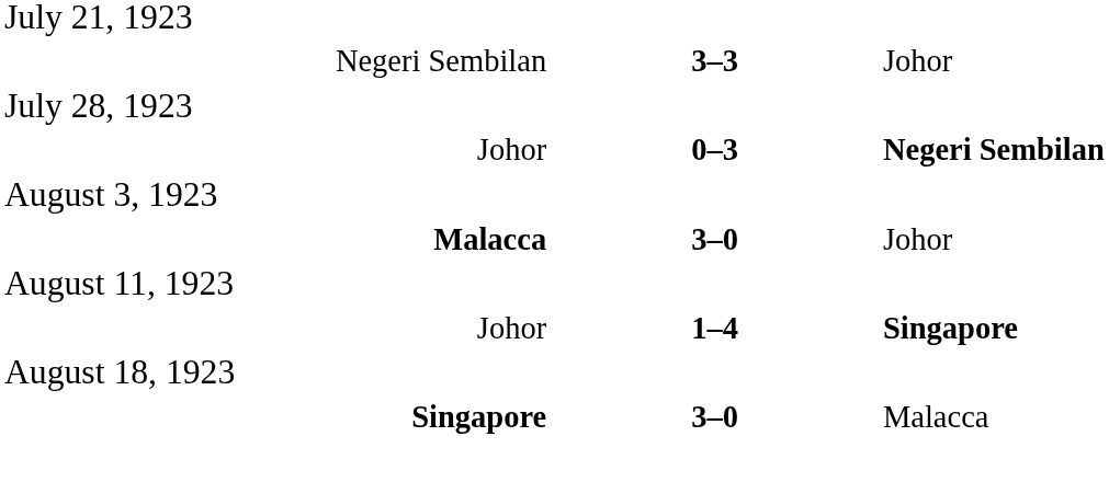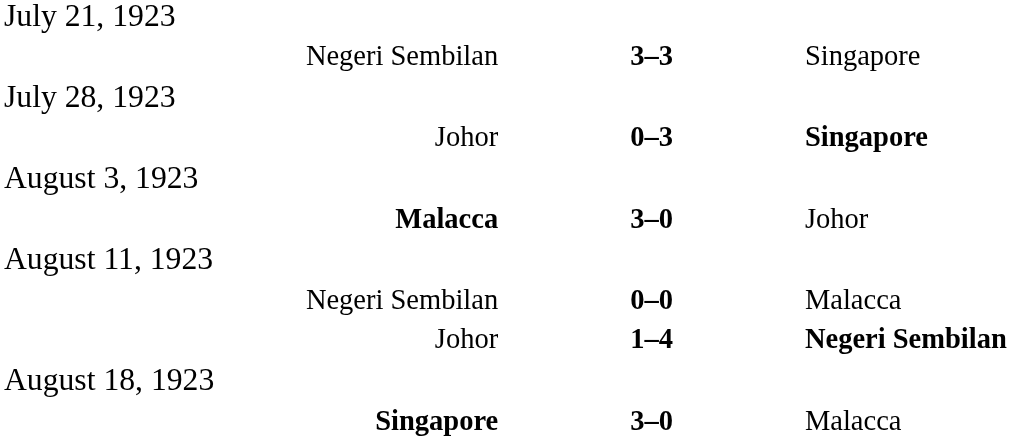 <table width=100% cellspacing=1>
 <tr>
 <th width=20%></th>
 <th width=12%></th>
 <th width=20%></th>
 <th></th>
 </tr>
 <tr>
 <td>July 21, 1923</td>
 </tr>
 <tr style=font-size:90%>
 <td align=right>Negeri Sembilan</td>
 <td align=center><strong>3–3</strong></td>
-<td>Johor</td>
+<td>Singapore</td>
 <td></td>
 <td></td>
 </tr>
 <tr>
 <td>July 28, 1923</td>
 </tr>
 <tr style=font-size:90%>
 <td align=right>Johor</td>
 <td align=center><strong>0–3</strong></td>
-<td><strong>Negeri Sembilan</strong></td>
+<td><strong>Singapore</strong></td>
 <td></td>
 <td></td>
 </tr>
 <tr>
 <td>August 3, 1923</td>
 </tr>
 <tr style=font-size:90%>
 <td align=right><strong>Malacca</strong></td>
 <td align=center><strong>3–0</strong></td>
 <td>Johor</td>
 <td></td>
 <td></td>
 </tr>
 <tr>
 <td>August 11, 1923</td>
 </tr>
 <tr style=font-size:90%>
+<td align=right>Negeri Sembilan</td>
+<td align=center><strong>0–0</strong></td>
+<td>Malacca</td>
+<td></td>
+<td></td>
+</tr>
+<tr style=font-size:90%>
 <td align=right>Johor</td>
 <td align=center><strong>1–4</strong></td>
-<td><strong>Singapore</strong></td>
+<td><strong>Negeri Sembilan</strong></td>
 <td></td>
 <td></td>
 </tr>
 <tr>
 <td>August 18, 1923</td>
 </tr>
 <tr style=font-size:90%>
 <td align=right><strong>Singapore</strong></td>
 <td align=center><strong>3–0</strong></td>
 <td>Malacca</td>
 <td></td>
 <td></td>
 </tr>
 <tr>
 </tr>
 </table>
